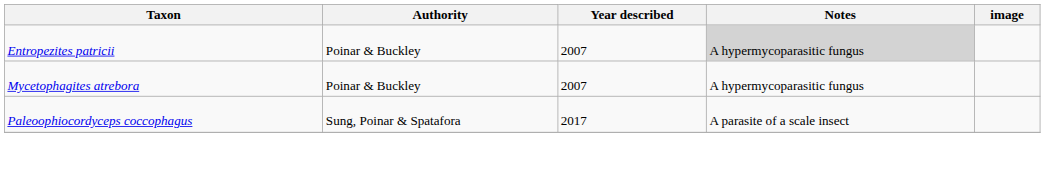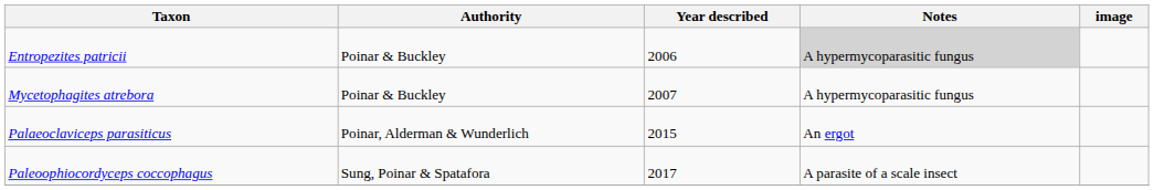 <table class="wikitable sortable" align="center" width="100%">
 <tr>
 <th>Taxon</th>
 <th>Authority</th>
 <th>Year described</th>
 <th>Notes</th>
 <th>image</th>
 </tr>
 <tr>
 <td><br><em><a href='#'>Entropezites patricii</a></em></td>
 <td><br>Poinar & Buckley</td>
-<td><br>2007</td>
+<td><br>2006</td>
 <td style="background: lightgrey;"><br>A hypermycoparasitic fungus</td>
 <td></td>
 </tr>
 <tr>
 <td><br><em><a href='#'>Mycetophagites atrebora</a></em></td>
 <td><br>Poinar & Buckley</td>
 <td><br>2007</td>
 <td><br>A hypermycoparasitic fungus</td>
+<td></td>
+</tr>
+<tr>
+<td><br><em><a href='#'>Palaeoclaviceps parasiticus</a></em></td>
+<td><br>Poinar, Alderman & Wunderlich</td>
+<td><br>2015</td>
+<td><br>An <a href='#'>ergot</a></td>
 <td></td>
 </tr>
 <tr>
 <td><br><em><a href='#'>Paleoophiocordyceps coccophagus</a></em></td>
 <td><br>Sung, Poinar & Spatafora</td>
 <td><br>2017</td>
 <td><br>A parasite of a scale insect</td>
 <td></td>
 </tr>
 <tr>
 </tr>
 </table>
